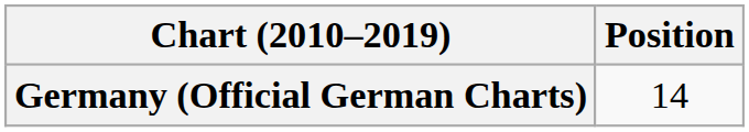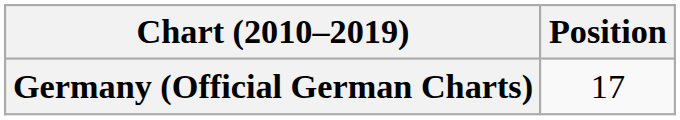 <table class="wikitable plainrowheaders" style="text-align:center">
 <tr>
 <th scope="col">Chart (2010–2019)</th>
 <th scope="col">Position</th>
 </tr>
 <tr>
 <th scope="row">Germany (Official German Charts)</th>
-<td>14</td>
+<td>17</td>
 </tr>
 </table>
